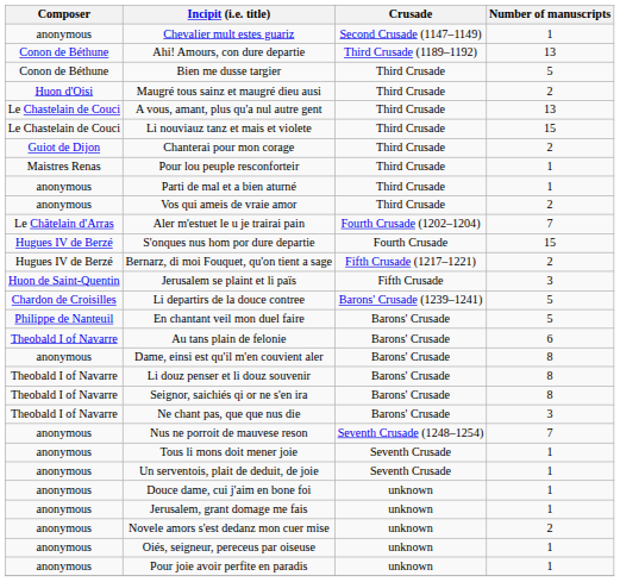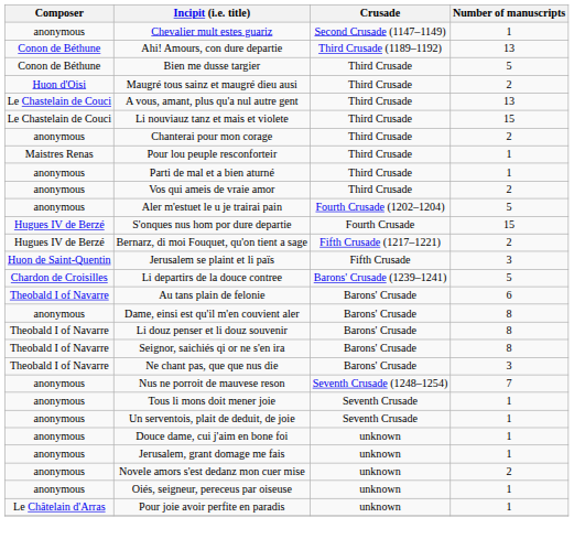 <table class="wikitable" style="text-align:center;">
 <tr>
 <th>Composer</th>
 <th><a href='#'>Incipit</a> (i.e. title)</th>
 <th>Crusade</th>
 <th>Number of manuscripts</th>
 </tr>
 <tr>
 <td>anonymous</td>
 <td><a href='#'>Chevalier mult estes guariz</a></td>
 <td><a href='#'>Second Crusade</a> (1147–1149)</td>
 <td>1</td>
 </tr>
 <tr>
 <td><a href='#'>Conon de Béthune</a></td>
 <td>Ahi! Amours, con dure departie</td>
 <td><a href='#'>Third Crusade</a> (1189–1192)</td>
 <td>13</td>
 </tr>
 <tr>
 <td>Conon de Béthune</td>
 <td>Bien me dusse targier</td>
 <td>Third Crusade</td>
 <td>5</td>
 </tr>
 <tr>
 <td><a href='#'>Huon d'Oisi</a></td>
 <td>Maugré tous sainz et maugré dieu ausi</td>
 <td>Third Crusade</td>
 <td>2</td>
 </tr>
 <tr>
 <td>Le <a href='#'>Chastelain de Couci</a></td>
 <td>A vous, amant, plus qu'a nul autre gent</td>
 <td>Third Crusade</td>
 <td>13</td>
 </tr>
 <tr>
 <td>Le Chastelain de Couci</td>
 <td>Li nouviauz tanz et mais et violete</td>
 <td>Third Crusade</td>
 <td>15</td>
 </tr>
 <tr>
-<td><a href='#'>Guiot de Dijon</a></td>
+<td>anonymous</td>
 <td>Chanterai pour mon corage</td>
 <td>Third Crusade</td>
 <td>2</td>
 </tr>
 <tr>
 <td>Maistres Renas</td>
 <td>Pour lou peuple resconforteir</td>
 <td>Third Crusade</td>
 <td>1</td>
 </tr>
 <tr>
 <td>anonymous</td>
 <td>Parti de mal et a bien aturné</td>
 <td>Third Crusade</td>
 <td>1</td>
 </tr>
 <tr>
 <td>anonymous</td>
 <td>Vos qui ameis de vraie amor</td>
 <td>Third Crusade</td>
 <td>2</td>
 </tr>
 <tr>
-<td>Le <a href='#'>Châtelain d'Arras</a></td>
+<td>anonymous</td>
 <td>Aler m'estuet le u je trairai pain</td>
 <td><a href='#'>Fourth Crusade</a> (1202–1204)</td>
-<td>7</td>
+<td>5</td>
 </tr>
 <tr>
 <td><a href='#'>Hugues IV de Berzé</a></td>
 <td>S'onques nus hom por dure departie</td>
 <td>Fourth Crusade</td>
 <td>15</td>
 </tr>
 <tr>
 <td>Hugues IV de Berzé</td>
 <td>Bernarz, di moi Fouquet, qu'on tient a sage</td>
 <td><a href='#'>Fifth Crusade</a> (1217–1221)</td>
 <td>2</td>
 </tr>
 <tr>
 <td><a href='#'>Huon de Saint-Quentin</a></td>
 <td>Jerusalem se plaint et li païs</td>
 <td>Fifth Crusade</td>
 <td>3</td>
 </tr>
 <tr>
 <td><a href='#'>Chardon de Croisilles</a></td>
 <td>Li departirs de la douce contree</td>
 <td><a href='#'>Barons' Crusade</a> (1239–1241)</td>
-<td>5</td>
-</tr>
-<tr>
-<td><a href='#'>Philippe de Nanteuil</a></td>
-<td>En chantant veil mon duel faire</td>
-<td>Barons' Crusade</td>
 <td>5</td>
 </tr>
 <tr>
 <td><a href='#'>Theobald I of Navarre</a></td>
 <td>Au tans plain de felonie</td>
 <td>Barons' Crusade</td>
 <td>6</td>
 </tr>
 <tr>
 <td>anonymous</td>
 <td>Dame, einsi est qu'il m'en couvient aler</td>
 <td>Barons' Crusade</td>
 <td>8</td>
 </tr>
 <tr>
 <td>Theobald I of Navarre</td>
 <td>Li douz penser et li douz souvenir</td>
 <td>Barons' Crusade</td>
 <td>8</td>
 </tr>
 <tr>
 <td>Theobald I of Navarre</td>
 <td>Seignor, saichiés qi or ne s'en ira</td>
 <td>Barons' Crusade</td>
 <td>8</td>
 </tr>
 <tr>
 <td>Theobald I of Navarre</td>
 <td>Ne chant pas, que que nus die</td>
 <td>Barons' Crusade</td>
 <td>3</td>
 </tr>
 <tr>
 <td>anonymous</td>
 <td>Nus ne porroit de mauvese reson</td>
 <td><a href='#'>Seventh Crusade</a> (1248–1254)</td>
 <td>7</td>
 </tr>
 <tr>
 <td>anonymous</td>
 <td>Tous li mons doit mener joie</td>
 <td>Seventh Crusade</td>
 <td>1</td>
 </tr>
 <tr>
 <td>anonymous</td>
 <td>Un serventois, plait de deduit, de joie</td>
 <td>Seventh Crusade</td>
 <td>1</td>
 </tr>
 <tr>
 <td>anonymous</td>
 <td>Douce dame, cui j'aim en bone foi</td>
 <td>unknown</td>
 <td>1</td>
 </tr>
 <tr>
 <td>anonymous</td>
 <td>Jerusalem, grant domage me fais</td>
 <td>unknown</td>
 <td>1</td>
 </tr>
 <tr>
 <td>anonymous</td>
 <td>Novele amors s'est dedanz mon cuer mise</td>
 <td>unknown</td>
 <td>2</td>
 </tr>
 <tr>
 <td>anonymous</td>
 <td>Oiés, seigneur, pereceus par oiseuse</td>
 <td>unknown</td>
 <td>1</td>
 </tr>
 <tr>
-<td>anonymous</td>
+<td>Le <a href='#'>Châtelain d'Arras</a></td>
 <td>Pour joie avoir perfite en paradis</td>
 <td>unknown</td>
 <td>1</td>
 </tr>
 <tr>
 </tr>
 </table>
